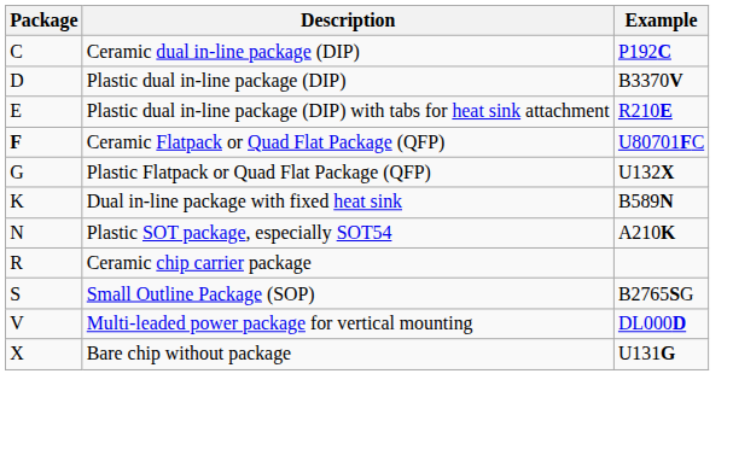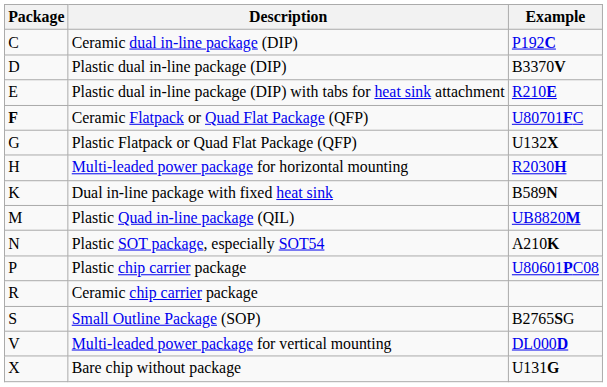 <table class="wikitable">
 <tr>
 <th>Package</th>
 <th>Description</th>
 <th>Example</th>
 </tr>
 <tr>
 <td>C</td>
 <td>Ceramic <a href='#'>dual in-line package</a> (DIP)</td>
 <td><a href='#'>P192<strong>C</strong></a></td>
 </tr>
 <tr>
 <td>D</td>
 <td>Plastic dual in-line package (DIP)</td>
 <td>B3370<strong>V</strong></td>
 </tr>
 <tr>
 <td>E</td>
 <td>Plastic dual in-line package (DIP) with tabs for <a href='#'>heat sink</a> attachment</td>
 <td><a href='#'>R210<strong>E</strong></a></td>
 </tr>
 <tr>
 <td><strong>F</strong></td>
 <td>Ceramic <a href='#'>Flatpack</a> or <a href='#'>Quad Flat Package</a> (QFP)</td>
 <td><a href='#'>U80701<strong>F</strong>C</a></td>
 </tr>
 <tr>
 <td>G</td>
 <td>Plastic Flatpack or Quad Flat Package (QFP)</td>
 <td>U132<strong>X</strong></td>
 </tr>
 <tr>
+<td>H</td>
+<td><a href='#'>Multi-leaded power package</a> for horizontal mounting</td>
+<td><a href='#'>R2030<strong>H</strong></a></td>
+</tr>
+<tr>
 <td>K</td>
 <td>Dual in-line package with fixed <a href='#'>heat sink</a></td>
 <td>B589<strong>N</strong></td>
 </tr>
 <tr>
+<td>M</td>
+<td>Plastic <a href='#'>Quad in-line package</a> (QIL)</td>
+<td><a href='#'>UB8820<strong>M</strong></a></td>
+</tr>
+<tr>
 <td>N</td>
 <td>Plastic <a href='#'>SOT package</a>, especially <a href='#'>SOT54</a></td>
 <td>A210<strong>K</strong></td>
+</tr>
+<tr>
+<td>P</td>
+<td>Plastic <a href='#'>chip carrier</a> package</td>
+<td><a href='#'>U80601<strong>P</strong>C08</a></td>
 </tr>
 <tr>
 <td>R</td>
 <td>Ceramic <a href='#'>chip carrier</a> package</td>
 <td></td>
 </tr>
 <tr>
 <td>S</td>
 <td><a href='#'>Small Outline Package</a> (SOP)</td>
 <td>B2765<strong>S</strong>G</td>
 </tr>
 <tr>
 <td>V</td>
 <td><a href='#'>Multi-leaded power package</a> for vertical mounting</td>
 <td><a href='#'>DL000<strong>D</strong></a></td>
 </tr>
 <tr>
 <td>X</td>
 <td>Bare chip without package</td>
 <td>U131<strong>G</strong></td>
 </tr>
 </table>
